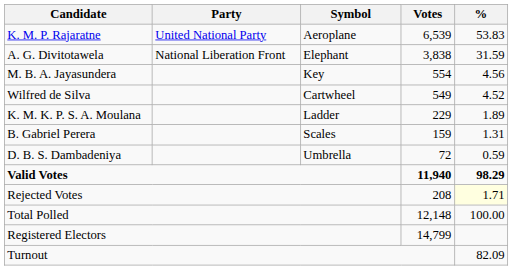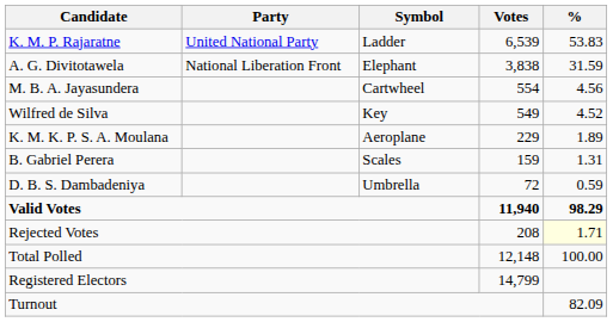 <table class="wikitable" border="1" style="text-align:right;">
 <tr>
 <th align=left width="180">Candidate</th>
 <th align=left width="180">Party</th>
 <th align=left width="120">Symbol</th>
 <th align=left width="60">Votes</th>
 <th align=left width="60">%</th>
 </tr>
 <tr>
 <td align=left><a href='#'>K. M. P. Rajaratne</a></td>
 <td align=left><a href='#'>United National Party</a></td>
-<td align=left>Aeroplane</td>
+<td align=left>Ladder</td>
 <td align=right>6,539</td>
 <td align=right>53.83</td>
 </tr>
 <tr>
 <td align=left>A. G. Divitotawela</td>
 <td align=left>National Liberation Front</td>
 <td align=left>Elephant</td>
 <td align=right>3,838</td>
 <td align=right>31.59</td>
 </tr>
 <tr>
 <td align=left>M. B. A. Jayasundera</td>
 <td></td>
-<td align=left>Key</td>
+<td align=left>Cartwheel</td>
 <td align=right>554</td>
 <td align=right>4.56</td>
 </tr>
 <tr>
 <td align=left>Wilfred de Silva</td>
 <td></td>
-<td align=left>Cartwheel</td>
+<td align=left>Key</td>
 <td align=right>549</td>
 <td align=right>4.52</td>
 </tr>
 <tr>
 <td align=left>K. M. K. P. S. A. Moulana</td>
 <td></td>
-<td align=left>Ladder</td>
+<td align=left>Aeroplane</td>
 <td align=right>229</td>
 <td align=right>1.89</td>
 </tr>
 <tr>
 <td align=left>B. Gabriel Perera</td>
 <td></td>
 <td align=left>Scales</td>
 <td align=right>159</td>
 <td align=right>1.31</td>
 </tr>
 <tr>
 <td align=left>D. B. S. Dambadeniya</td>
 <td></td>
 <td align=left>Umbrella</td>
 <td align=right>72</td>
 <td align=right>0.59</td>
 </tr>
 <tr>
 <td align=left colspan=3><strong>Valid Votes</strong></td>
 <td align=right><strong>11,940</strong></td>
 <td align=right><strong>98.29</strong></td>
 </tr>
 <tr>
 <td align=left colspan=3>Rejected Votes</td>
 <td align=right>208</td>
 <td align=right style="background: lightyellow;">1.71</td>
 </tr>
 <tr>
 <td align=left colspan=3>Total Polled</td>
 <td align=right>12,148</td>
 <td align=right>100.00</td>
 </tr>
 <tr>
 <td align=left colspan=3>Registered Electors</td>
 <td align=right>14,799</td>
 <td></td>
 </tr>
 <tr>
 <td align=left colspan=4>Turnout</td>
 <td align=right>82.09</td>
 </tr>
 </table>
